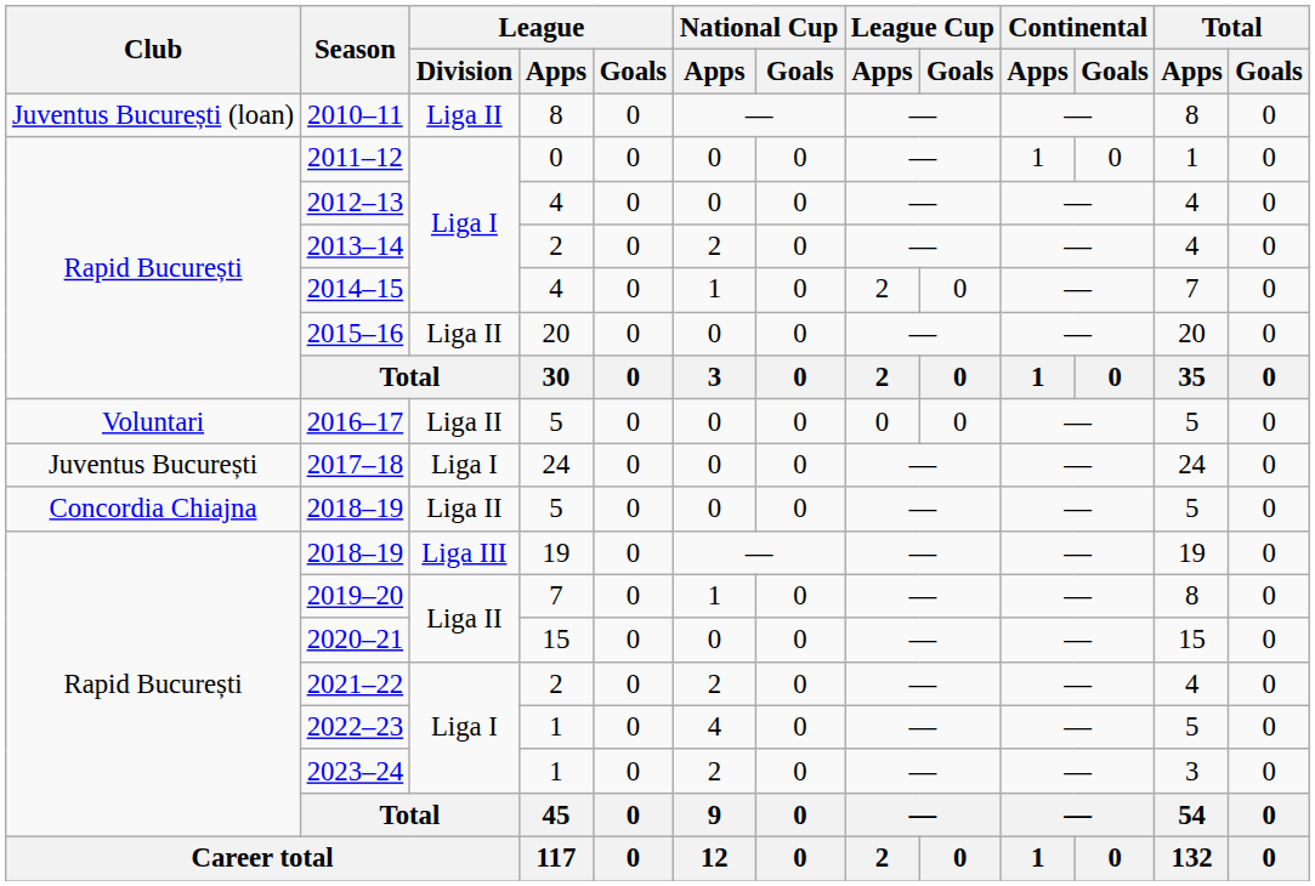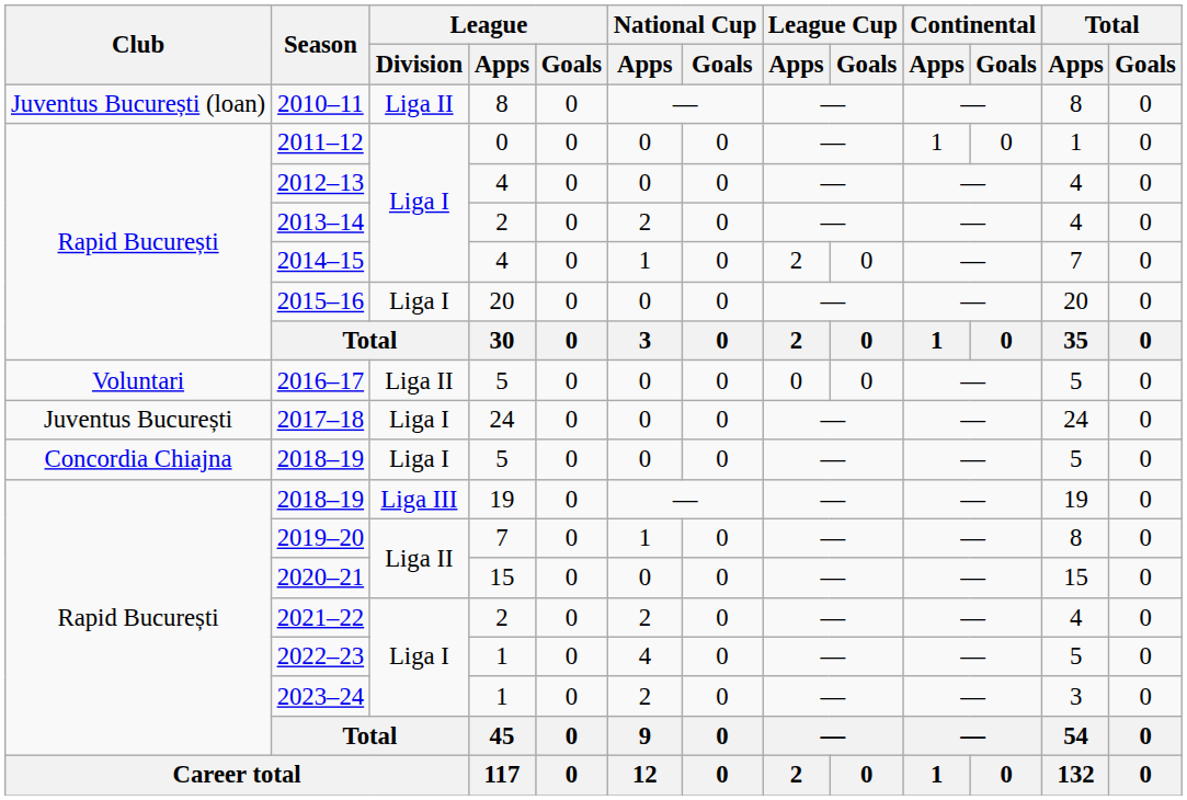 <table class="wikitable" style="text-align:center">
 <tr>
 <th rowspan="2">Club</th>
 <th rowspan="2">Season</th>
 <th colspan="3">League</th>
 <th colspan="2">National Cup</th>
 <th colspan="2">League Cup</th>
 <th colspan="2">Continental</th>
 <th colspan="2">Total</th>
 </tr>
 <tr>
 <th>Division</th>
 <th>Apps</th>
 <th>Goals</th>
 <th>Apps</th>
 <th>Goals</th>
 <th>Apps</th>
 <th>Goals</th>
 <th>Apps</th>
 <th>Goals</th>
 <th>Apps</th>
 <th>Goals</th>
 </tr>
 <tr>
 <td><a href='#'>Juventus București</a> (loan)</td>
 <td><a href='#'>2010–11</a></td>
 <td><a href='#'>Liga II</a></td>
 <td>8</td>
 <td>0</td>
 <td colspan="2">—</td>
 <td colspan="2">—</td>
 <td colspan="2">—</td>
 <td>8</td>
 <td>0</td>
 </tr>
 <tr>
 <td rowspan="6"><a href='#'>Rapid București</a></td>
 <td><a href='#'>2011–12</a></td>
 <td rowspan="4"><a href='#'>Liga I</a></td>
 <td>0</td>
 <td>0</td>
 <td>0</td>
 <td>0</td>
 <td colspan="2">—</td>
 <td>1</td>
 <td>0</td>
 <td>1</td>
 <td>0</td>
 </tr>
 <tr>
 <td><a href='#'>2012–13</a></td>
 <td>4</td>
 <td>0</td>
 <td>0</td>
 <td>0</td>
 <td colspan="2">—</td>
 <td colspan="2">—</td>
 <td>4</td>
 <td>0</td>
 </tr>
 <tr>
 <td><a href='#'>2013–14</a></td>
 <td>2</td>
 <td>0</td>
 <td>2</td>
 <td>0</td>
 <td colspan="2">—</td>
 <td colspan="2">—</td>
 <td>4</td>
 <td>0</td>
 </tr>
 <tr>
 <td><a href='#'>2014–15</a></td>
 <td>4</td>
 <td>0</td>
 <td>1</td>
 <td>0</td>
 <td>2</td>
 <td>0</td>
 <td colspan="2">—</td>
 <td>7</td>
 <td>0</td>
 </tr>
 <tr>
 <td><a href='#'>2015–16</a></td>
-<td>Liga II</td>
+<td>Liga I</td>
 <td>20</td>
 <td>0</td>
 <td>0</td>
 <td>0</td>
 <td colspan="2">—</td>
 <td colspan="2">—</td>
 <td>20</td>
 <td>0</td>
 </tr>
 <tr>
 <th colspan="2">Total</th>
 <th>30</th>
 <th>0</th>
 <th>3</th>
 <th>0</th>
 <th>2</th>
 <th>0</th>
 <th>1</th>
 <th>0</th>
 <th>35</th>
 <th>0</th>
 </tr>
 <tr>
 <td><a href='#'>Voluntari</a></td>
 <td><a href='#'>2016–17</a></td>
 <td>Liga II</td>
 <td>5</td>
 <td>0</td>
 <td>0</td>
 <td>0</td>
 <td>0</td>
 <td>0</td>
 <td colspan="2">—</td>
 <td>5</td>
 <td>0</td>
 </tr>
 <tr>
 <td>Juventus București</td>
 <td><a href='#'>2017–18</a></td>
 <td>Liga I</td>
 <td>24</td>
 <td>0</td>
 <td>0</td>
 <td>0</td>
 <td colspan="2">—</td>
 <td colspan="2">—</td>
 <td>24</td>
 <td>0</td>
 </tr>
 <tr>
 <td><a href='#'>Concordia Chiajna</a></td>
 <td><a href='#'>2018–19</a></td>
-<td>Liga II</td>
+<td>Liga I</td>
 <td>5</td>
 <td>0</td>
 <td>0</td>
 <td>0</td>
 <td colspan="2">—</td>
 <td colspan="2">—</td>
 <td>5</td>
 <td>0</td>
 </tr>
 <tr>
 <td rowspan="7">Rapid București</td>
 <td><a href='#'>2018–19</a></td>
 <td rowspan="1"><a href='#'>Liga III</a></td>
 <td>19</td>
 <td>0</td>
 <td colspan="2">—</td>
 <td colspan="2">—</td>
 <td colspan="2">—</td>
 <td>19</td>
 <td>0</td>
 </tr>
 <tr>
 <td><a href='#'>2019–20</a></td>
 <td rowspan="2">Liga II</td>
 <td>7</td>
 <td>0</td>
 <td>1</td>
 <td>0</td>
 <td colspan="2">—</td>
 <td colspan="2">—</td>
 <td>8</td>
 <td>0</td>
 </tr>
 <tr>
 <td><a href='#'>2020–21</a></td>
 <td>15</td>
 <td>0</td>
 <td>0</td>
 <td>0</td>
 <td colspan="2">—</td>
 <td colspan="2">—</td>
 <td>15</td>
 <td>0</td>
 </tr>
 <tr>
 <td><a href='#'>2021–22</a></td>
 <td rowspan="3">Liga I</td>
 <td>2</td>
 <td>0</td>
 <td>2</td>
 <td>0</td>
 <td colspan="2">—</td>
 <td colspan="2">—</td>
 <td>4</td>
 <td>0</td>
 </tr>
 <tr>
 <td><a href='#'>2022–23</a></td>
 <td>1</td>
 <td>0</td>
 <td>4</td>
 <td>0</td>
 <td colspan="2">—</td>
 <td colspan="2">—</td>
 <td>5</td>
 <td>0</td>
 </tr>
 <tr>
 <td><a href='#'>2023–24</a></td>
 <td>1</td>
 <td>0</td>
 <td>2</td>
 <td>0</td>
 <td colspan="2">—</td>
 <td colspan="2">—</td>
 <td>3</td>
 <td>0</td>
 </tr>
 <tr>
 <th colspan="2">Total</th>
 <th>45</th>
 <th>0</th>
 <th>9</th>
 <th>0</th>
 <th colspan="2">—</th>
 <th colspan="2">—</th>
 <th>54</th>
 <th>0</th>
 </tr>
 <tr>
 <th colspan="3">Career total</th>
 <th>117</th>
 <th>0</th>
 <th>12</th>
 <th>0</th>
 <th>2</th>
 <th>0</th>
 <th>1</th>
 <th>0</th>
 <th>132</th>
 <th>0</th>
 </tr>
 </table>
